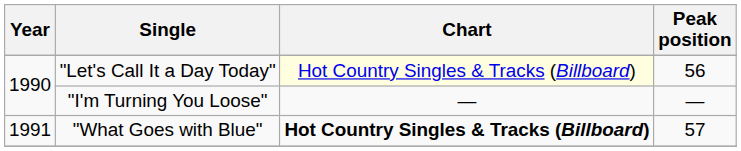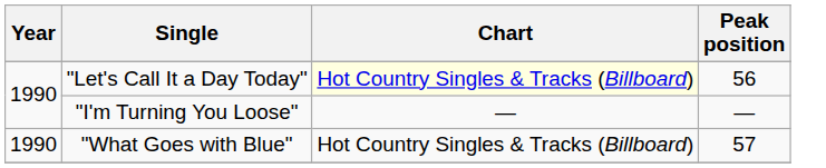 <table class="wikitable"  style="text-align: center;">
 <tr>
 <th>Year</th>
 <th>Single</th>
 <th>Chart</th>
 <th>Peak<br>position</th>
 </tr>
 <tr>
 </tr>
 <tr>
 <td rowspan = "2">1990</td>
 <td>"Let's Call It a Day Today"</td>
 <td style="background: lightyellow;"><a href='#'>Hot Country Singles & Tracks</a> (<a href='#'><em>Billboard</em></a>)</td>
 <td>56</td>
 </tr>
 <tr>
 <td>"I'm Turning You Loose"</td>
 <td>—</td>
 <td>—</td>
 </tr>
 <tr>
-<td>1991</td>
+<td>1990</td>
 <td>"What Goes with Blue"</td>
-<td><strong>Hot Country Singles & Tracks (<em>Billboard</em>)</strong></td>
+<td>Hot Country Singles & Tracks (<em>Billboard</em>)</td>
 <td>57</td>
 </tr>
 <tr>
 </tr>
 </table>
